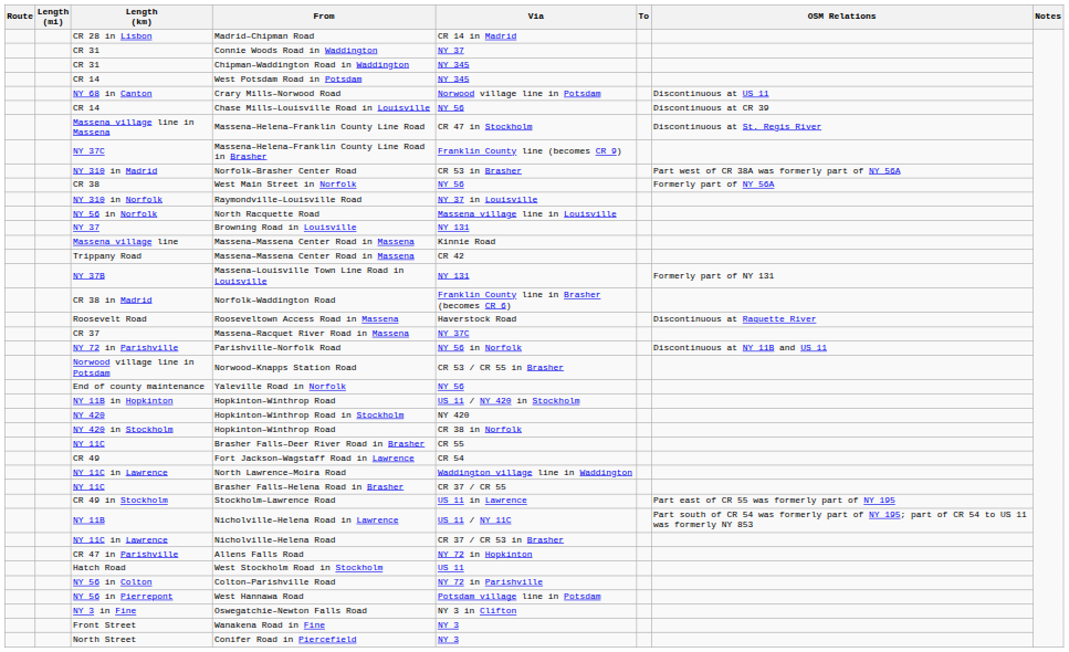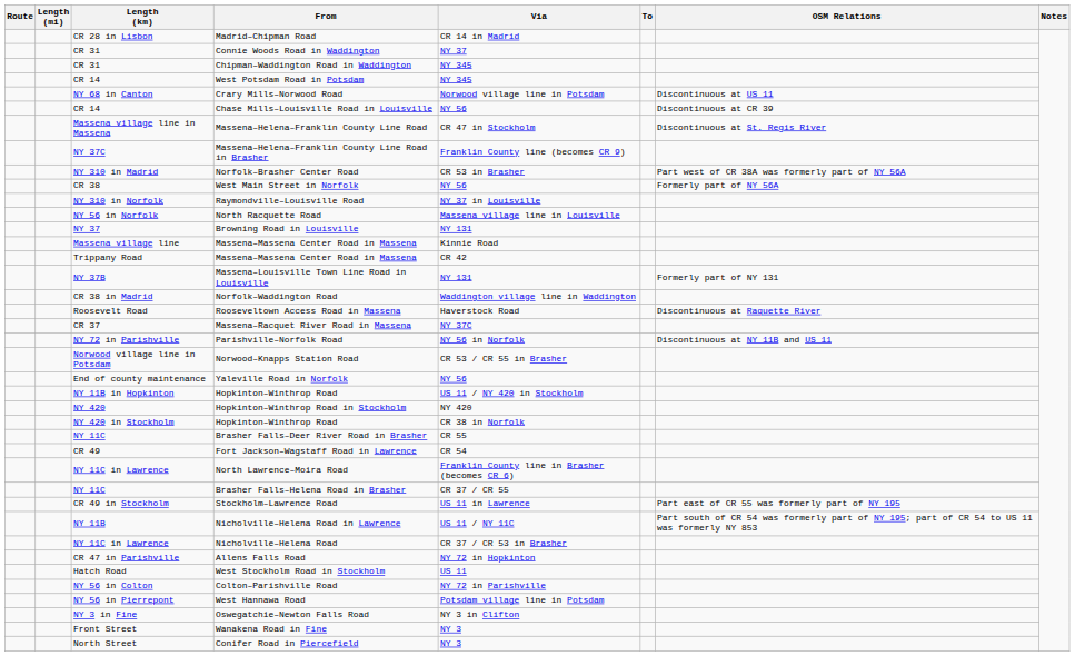 <table class="wikitable sortable">
 <tr>
 <th>Route</th>
 <th>Length<br>(mi)</th>
 <th>Length<br>(km)</th>
 <th class="unsortable">From</th>
 <th class="unsortable">Via</th>
 <th class="unsortable">To</th>
 <th class="unsortable">OSM Relations</th>
 <th class="unsortable">Notes</th>
 </tr>
 <tr>
 <td id="31"></td>
 <td></td>
 <td>CR 28 in <a href='#'>Lisbon</a></td>
 <td>Madrid–Chipman Road</td>
 <td>CR 14 in <a href='#'>Madrid</a></td>
 <td></td>
 <td></td>
 </tr>
 <tr>
 <td id="31A"></td>
 <td></td>
 <td>CR 31</td>
 <td>Connie Woods Road in <a href='#'>Waddington</a></td>
 <td><a href='#'>NY&nbsp;37</a></td>
 <td></td>
 <td></td>
 </tr>
 <tr>
 <td id="33"></td>
 <td></td>
 <td>CR 31</td>
 <td>Chipman–Waddington Road in <a href='#'>Waddington</a></td>
 <td><a href='#'>NY&nbsp;345</a></td>
 <td></td>
 <td></td>
 </tr>
 <tr>
 <td id="34"></td>
 <td></td>
 <td>CR 14</td>
 <td>West Potsdam Road in <a href='#'>Potsdam</a></td>
 <td><a href='#'>NY&nbsp;345</a></td>
 <td></td>
 <td></td>
 </tr>
 <tr>
 <td id="35"></td>
 <td></td>
 <td><a href='#'>NY&nbsp;68</a> in <a href='#'>Canton</a></td>
 <td>Crary Mills–Norwood Road</td>
 <td><a href='#'>Norwood</a> village line in <a href='#'>Potsdam</a></td>
 <td></td>
 <td>Discontinuous at <a href='#'>US 11</a></td>
 </tr>
 <tr>
 <td id="36"></td>
 <td></td>
 <td>CR 14</td>
 <td>Chase Mills–Louisville Road in <a href='#'>Louisville</a></td>
 <td><a href='#'>NY&nbsp;56</a></td>
 <td></td>
 <td>Discontinuous at CR 39</td>
 </tr>
 <tr>
 <td id="37-1"></td>
 <td></td>
 <td><a href='#'>Massena village</a> line in <a href='#'>Massena</a></td>
 <td>Massena–Helena–Franklin County Line Road</td>
 <td>CR 47 in <a href='#'>Stockholm</a></td>
 <td></td>
 <td>Discontinuous at <a href='#'>St. Regis River</a></td>
 </tr>
 <tr>
 <td id="37-2"></td>
 <td></td>
 <td><a href='#'>NY&nbsp;37C</a></td>
 <td>Massena–Helena–Franklin County Line Road in <a href='#'>Brasher</a></td>
 <td><a href='#'>Franklin County</a> line (becomes <a href='#'>CR 9</a>)</td>
 <td></td>
 <td></td>
 </tr>
 <tr>
 <td id="38"></td>
 <td></td>
 <td><a href='#'>NY&nbsp;310</a> in <a href='#'>Madrid</a></td>
 <td>Norfolk–Brasher Center Road</td>
 <td>CR 53 in <a href='#'>Brasher</a></td>
 <td></td>
 <td>Part west of CR 38A was formerly part of <a href='#'>NY&nbsp;56A</a></td>
 </tr>
 <tr>
 <td id="38A"></td>
 <td></td>
 <td>CR 38</td>
 <td>West Main Street in <a href='#'>Norfolk</a></td>
 <td><a href='#'>NY&nbsp;56</a></td>
 <td></td>
 <td>Formerly part of <a href='#'>NY&nbsp;56A</a></td>
 </tr>
 <tr>
 <td id="39"></td>
 <td></td>
 <td><a href='#'>NY&nbsp;310</a> in <a href='#'>Norfolk</a></td>
 <td>Raymondville–Louisville Road</td>
 <td><a href='#'>NY&nbsp;37</a> in <a href='#'>Louisville</a></td>
 <td></td>
 <td></td>
 </tr>
 <tr>
 <td id="40"></td>
 <td></td>
 <td><a href='#'>NY&nbsp;56</a> in <a href='#'>Norfolk</a></td>
 <td>North Racquette Road</td>
 <td><a href='#'>Massena village</a> line in <a href='#'>Louisville</a></td>
 <td></td>
 <td></td>
 </tr>
 <tr>
 <td id="41"></td>
 <td></td>
 <td><a href='#'>NY&nbsp;37</a></td>
 <td>Browning Road in <a href='#'>Louisville</a></td>
 <td><a href='#'>NY&nbsp;131</a></td>
 <td></td>
 <td></td>
 </tr>
 <tr>
 <td id="42"></td>
 <td></td>
 <td><a href='#'>Massena village</a> line</td>
 <td>Massena–Massena Center Road in <a href='#'>Massena</a></td>
 <td>Kinnie Road</td>
 <td></td>
 <td></td>
 </tr>
 <tr>
 <td id="42A"></td>
 <td></td>
 <td>Trippany Road</td>
 <td>Massena–Massena Center Road in <a href='#'>Massena</a></td>
 <td>CR 42</td>
 <td></td>
 <td></td>
 </tr>
 <tr>
 <td id="43"></td>
 <td></td>
 <td><a href='#'>NY&nbsp;37B</a></td>
 <td>Massena–Louisville Town Line Road in <a href='#'>Louisville</a></td>
 <td><a href='#'>NY&nbsp;131</a></td>
 <td></td>
 <td>Formerly part of NY 131</td>
 </tr>
 <tr>
 <td id="44"></td>
 <td></td>
 <td>CR 38 in <a href='#'>Madrid</a></td>
 <td>Norfolk–Waddington Road</td>
-<td><a href='#'>Franklin County</a> line in <a href='#'>Brasher</a> (becomes <a href='#'>CR 6</a>)</td>
+<td><a href='#'>Waddington village</a> line in <a href='#'>Waddington</a></td>
 <td></td>
 <td></td>
 </tr>
 <tr>
 <td id="45"></td>
 <td></td>
 <td>Roosevelt Road</td>
 <td>Rooseveltown Access Road in <a href='#'>Massena</a></td>
 <td>Haverstock Road</td>
 <td></td>
 <td>Discontinuous at <a href='#'>Raquette River</a></td>
 </tr>
 <tr>
 <td id="46"></td>
 <td></td>
 <td>CR 37</td>
 <td>Massena–Racquet River Road in <a href='#'>Massena</a></td>
 <td><a href='#'>NY&nbsp;37C</a></td>
 <td></td>
 <td></td>
 </tr>
 <tr>
 <td id="47"></td>
 <td></td>
 <td><a href='#'>NY&nbsp;72</a> in <a href='#'>Parishville</a></td>
 <td>Parishville–Norfolk Road</td>
 <td><a href='#'>NY&nbsp;56</a> in <a href='#'>Norfolk</a></td>
 <td></td>
 <td>Discontinuous at <a href='#'>NY&nbsp;11B</a> and <a href='#'>US 11</a></td>
 </tr>
 <tr>
 <td id="48"></td>
 <td></td>
 <td><a href='#'>Norwood</a> village line in <a href='#'>Potsdam</a></td>
 <td>Norwood–Knapps Station Road</td>
 <td>CR 53 / CR 55 in <a href='#'>Brasher</a></td>
 <td></td>
 <td></td>
 </tr>
 <tr>
 <td id="48A"></td>
 <td></td>
 <td>End of county maintenance</td>
 <td>Yaleville Road in <a href='#'>Norfolk</a></td>
 <td><a href='#'>NY&nbsp;56</a></td>
 <td></td>
 <td></td>
 </tr>
 <tr>
 <td id="49-1"></td>
 <td></td>
 <td><a href='#'>NY&nbsp;11B</a> in <a href='#'>Hopkinton</a></td>
 <td>Hopkinton–Winthrop Road</td>
 <td><a href='#'>US 11</a> / <a href='#'>NY&nbsp;420</a> in <a href='#'>Stockholm</a></td>
 <td></td>
 <td></td>
 </tr>
 <tr>
 <td id="49-2"></td>
 <td></td>
 <td><a href='#'>NY&nbsp;420</a></td>
 <td>Hopkinton–Winthrop Road in <a href='#'>Stockholm</a></td>
 <td>NY 420</td>
 <td></td>
 <td></td>
 </tr>
 <tr>
 <td id="49-3"></td>
 <td></td>
 <td><a href='#'>NY&nbsp;420</a> in <a href='#'>Stockholm</a></td>
 <td>Hopkinton–Winthrop Road</td>
 <td>CR 38 in <a href='#'>Norfolk</a></td>
 <td></td>
 <td></td>
 </tr>
 <tr>
 <td id="50"></td>
 <td></td>
 <td><a href='#'>NY&nbsp;11C</a></td>
 <td>Brasher Falls–Deer River Road in <a href='#'>Brasher</a></td>
 <td>CR 55</td>
 <td></td>
 <td></td>
 </tr>
 <tr>
 <td id="51"></td>
 <td></td>
 <td>CR 49</td>
 <td>Fort Jackson–Wagstaff Road in <a href='#'>Lawrence</a></td>
 <td>CR 54</td>
 <td></td>
 <td></td>
 </tr>
 <tr>
 <td id="52"></td>
 <td></td>
 <td><a href='#'>NY&nbsp;11C</a> in <a href='#'>Lawrence</a></td>
 <td>North Lawrence–Moira Road</td>
-<td><a href='#'>Waddington village</a> line in <a href='#'>Waddington</a></td>
+<td><a href='#'>Franklin County</a> line in <a href='#'>Brasher</a> (becomes <a href='#'>CR 6</a>)</td>
 <td></td>
 <td></td>
 </tr>
 <tr>
 <td id="53"></td>
 <td></td>
 <td><a href='#'>NY&nbsp;11C</a></td>
 <td>Brasher Falls–Helena Road in <a href='#'>Brasher</a></td>
 <td>CR 37 / CR 55</td>
 <td></td>
 <td></td>
 </tr>
 <tr>
 <td id="54"></td>
 <td></td>
 <td>CR 49 in <a href='#'>Stockholm</a></td>
 <td>Stockholm–Lawrence Road</td>
 <td><a href='#'>US 11</a> in <a href='#'>Lawrence</a></td>
 <td></td>
 <td>Part east of CR 55 was formerly part of <a href='#'>NY&nbsp;195</a></td>
 </tr>
 <tr>
 <td id="55-1"></td>
 <td></td>
 <td><a href='#'>NY&nbsp;11B</a></td>
 <td>Nicholville–Helena Road in <a href='#'>Lawrence</a></td>
 <td><a href='#'>US 11</a> / <a href='#'>NY&nbsp;11C</a></td>
 <td></td>
 <td>Part south of CR 54 was formerly part of <a href='#'>NY&nbsp;195</a>; part of CR 54 to US 11 was formerly NY 853</td>
 </tr>
 <tr>
 <td id="55-2"></td>
 <td></td>
 <td><a href='#'>NY&nbsp;11C</a> in <a href='#'>Lawrence</a></td>
 <td>Nicholville–Helena Road</td>
 <td>CR 37 / CR 53 in <a href='#'>Brasher</a></td>
 <td></td>
 <td></td>
 </tr>
 <tr>
 <td id="56"></td>
 <td></td>
 <td>CR 47 in <a href='#'>Parishville</a></td>
 <td>Allens Falls Road</td>
 <td><a href='#'>NY&nbsp;72</a> in <a href='#'>Hopkinton</a></td>
 <td></td>
 <td></td>
 </tr>
 <tr>
 <td id="57"></td>
 <td></td>
 <td>Hatch Road</td>
 <td>West Stockholm Road in <a href='#'>Stockholm</a></td>
 <td><a href='#'>US 11</a></td>
 <td></td>
 <td></td>
 </tr>
 <tr>
 <td id="58"></td>
 <td></td>
 <td><a href='#'>NY&nbsp;56</a> in <a href='#'>Colton</a></td>
 <td>Colton–Parishville Road</td>
 <td><a href='#'>NY&nbsp;72</a> in <a href='#'>Parishville</a></td>
 <td></td>
 <td></td>
 </tr>
 <tr>
 <td id="59"></td>
 <td></td>
 <td><a href='#'>NY&nbsp;56</a> in <a href='#'>Pierrepont</a></td>
 <td>West Hannawa Road</td>
 <td><a href='#'>Potsdam village</a> line in <a href='#'>Potsdam</a></td>
 <td></td>
 <td></td>
 </tr>
 <tr>
 <td id="60"></td>
 <td></td>
 <td><a href='#'>NY 3</a> in <a href='#'>Fine</a></td>
 <td>Oswegatchie–Newton Falls Road</td>
 <td>NY 3 in <a href='#'>Clifton</a></td>
 <td></td>
 <td></td>
 </tr>
 <tr>
 <td id="61"></td>
 <td></td>
 <td>Front Street</td>
 <td>Wanakena Road in <a href='#'>Fine</a></td>
 <td><a href='#'>NY 3</a></td>
 <td></td>
 <td></td>
 </tr>
 <tr>
 <td id="62"></td>
 <td></td>
 <td>North Street</td>
 <td>Conifer Road in <a href='#'>Piercefield</a></td>
 <td><a href='#'>NY 3</a></td>
 <td></td>
 <td></td>
 </tr>
 </table>
